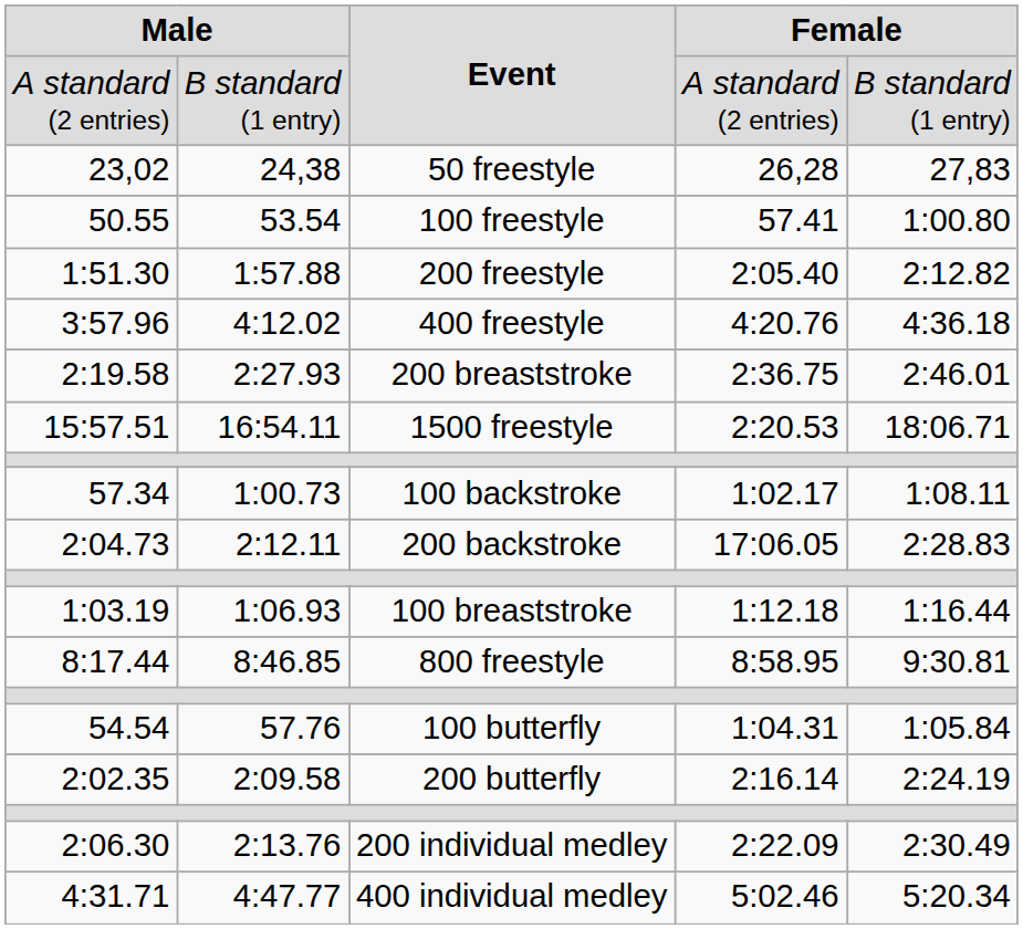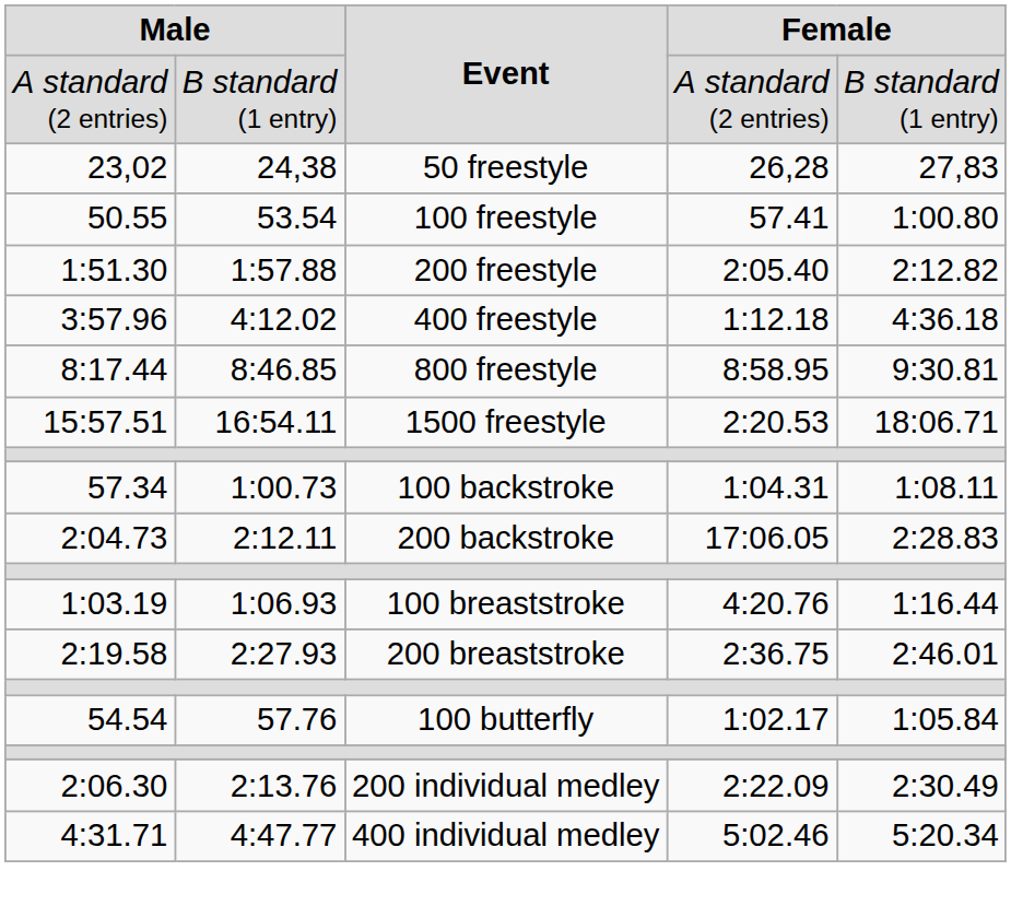 <table class="wikitable" style="text-align:right">
 <tr>
 <td colspan=2 align="center" bgcolor=#DDDDDD><strong>Male</strong></td>
 <td rowspan=2 align="center" bgcolor=#DDDDDD><strong>Event</strong></td>
 <td colspan=2  align="center" bgcolor=#DDDDDD><strong>Female</strong></td>
 </tr>
 <tr>
 <td bgcolor=#DDDDDD><em>A standard</em> <small><br>(2 entries)</small></td>
 <td bgcolor=#DDDDDD><em>B standard</em> <small><br>(1 entry)</small></td>
 <td bgcolor=#DDDDDD><em>A standard</em> <small><br>(2 entries)</small></td>
 <td bgcolor=#DDDDDD><em>B standard</em> <small><br>(1 entry)</small></td>
 </tr>
 <tr>
 <td>23,02</td>
 <td>24,38</td>
 <td align="center">50 freestyle</td>
 <td>26,28</td>
 <td>27,83</td>
 </tr>
 <tr>
 <td>50.55</td>
 <td>53.54</td>
 <td align="center">100 freestyle</td>
 <td>57.41</td>
 <td>1:00.80</td>
 </tr>
 <tr>
 <td>1:51.30</td>
 <td>1:57.88</td>
 <td align="center">200 freestyle</td>
 <td>2:05.40</td>
 <td>2:12.82</td>
 </tr>
 <tr>
 <td>3:57.96</td>
 <td>4:12.02</td>
 <td align="center">400 freestyle</td>
-<td>4:20.76</td>
+<td>1:12.18</td>
 <td>4:36.18</td>
 </tr>
 <tr>
-<td>2:19.58</td>
-<td>2:27.93</td>
-<td align="center">200 breaststroke</td>
-<td>2:36.75</td>
-<td>2:46.01</td>
+<td>8:17.44</td>
+<td>8:46.85</td>
+<td align="center">800 freestyle</td>
+<td>8:58.95</td>
+<td>9:30.81</td>
 </tr>
 <tr>
 <td>15:57.51</td>
 <td>16:54.11</td>
 <td align="center">1500 freestyle</td>
 <td>2:20.53</td>
 <td>18:06.71</td>
 </tr>
 <tr bgcolor=#DDDDDD>
 <td colspan=5></td>
 </tr>
 <tr>
 <td>57.34</td>
 <td>1:00.73</td>
 <td align="center">100 backstroke</td>
-<td>1:02.17</td>
+<td>1:04.31</td>
 <td>1:08.11</td>
 </tr>
 <tr>
 <td>2:04.73</td>
 <td>2:12.11</td>
 <td align="center">200 backstroke</td>
 <td>17:06.05</td>
 <td>2:28.83</td>
 </tr>
 <tr bgcolor=#DDDDDD>
 <td colspan=5></td>
 </tr>
 <tr>
 <td>1:03.19</td>
 <td>1:06.93</td>
 <td align="center">100 breaststroke</td>
-<td>1:12.18</td>
+<td>4:20.76</td>
 <td>1:16.44</td>
 </tr>
 <tr>
-<td>8:17.44</td>
-<td>8:46.85</td>
-<td align="center">800 freestyle</td>
-<td>8:58.95</td>
-<td>9:30.81</td>
+<td>2:19.58</td>
+<td>2:27.93</td>
+<td align="center">200 breaststroke</td>
+<td>2:36.75</td>
+<td>2:46.01</td>
 </tr>
 <tr bgcolor=#DDDDDD>
 <td colspan=5></td>
 </tr>
 <tr>
 <td>54.54</td>
 <td>57.76</td>
 <td align="center">100 butterfly</td>
-<td>1:04.31</td>
+<td>1:02.17</td>
 <td>1:05.84</td>
-</tr>
-<tr>
-<td>2:02.35</td>
-<td>2:09.58</td>
-<td align="center">200 butterfly</td>
-<td>2:16.14</td>
-<td>2:24.19</td>
 </tr>
 <tr bgcolor=#DDDDDD>
 <td colspan=5></td>
 </tr>
 <tr>
 <td>2:06.30</td>
 <td>2:13.76</td>
 <td align="center">200 individual medley</td>
 <td>2:22.09</td>
 <td>2:30.49</td>
 </tr>
 <tr>
 <td>4:31.71</td>
 <td>4:47.77</td>
 <td align="center">400 individual medley</td>
 <td>5:02.46</td>
 <td>5:20.34</td>
 </tr>
 </table>
